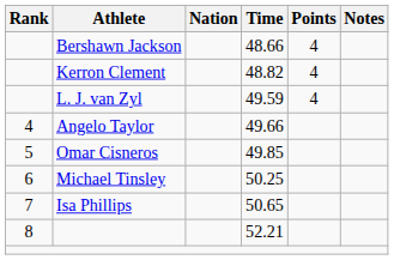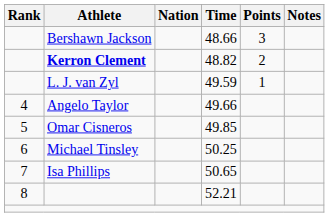 <table class="wikitable sortable" style="text-align:center;">
 <tr>
 <th scope="col" style="width: 10px;">Rank</th>
 <th scope="col">Athlete</th>
 <th scope="col">Nation</th>
 <th scope="col">Time</th>
 <th scope="col">Points</th>
 <th scope="col">Notes</th>
 </tr>
 <tr>
 <td></td>
 <td align=left><a href='#'>Bershawn Jackson</a></td>
 <td align=left></td>
 <td>48.66</td>
-<td>4</td>
+<td>3</td>
 <td></td>
 </tr>
 <tr>
 <td></td>
-<td align=left><a href='#'>Kerron Clement</a></td>
+<td align=left><strong><a href='#'>Kerron Clement</a></strong></td>
 <td align=left></td>
 <td>48.82</td>
-<td>4</td>
+<td>2</td>
 <td></td>
 </tr>
 <tr>
 <td></td>
 <td align=left><a href='#'>L. J. van Zyl</a></td>
 <td align=left></td>
 <td>49.59</td>
-<td>4</td>
+<td>1</td>
 <td></td>
 </tr>
 <tr>
 <td>4</td>
 <td align=left><a href='#'>Angelo Taylor</a></td>
 <td align=left></td>
 <td>49.66</td>
 <td></td>
 <td></td>
 </tr>
 <tr>
 <td>5</td>
 <td align=left><a href='#'>Omar Cisneros</a></td>
 <td align=left></td>
 <td>49.85</td>
 <td></td>
 <td></td>
 </tr>
 <tr>
 <td>6</td>
 <td align=left><a href='#'>Michael Tinsley</a></td>
 <td align=left></td>
 <td>50.25</td>
 <td></td>
 <td></td>
 </tr>
 <tr>
 <td>7</td>
 <td align=left><a href='#'>Isa Phillips</a></td>
 <td align=left></td>
 <td>50.65</td>
 <td></td>
 <td></td>
 </tr>
 <tr>
 <td>8</td>
 <td align=left></td>
 <td align=left></td>
 <td>52.21</td>
 <td></td>
 <td></td>
 </tr>
 <tr class="sortbottom">
 <td colspan=6></td>
 </tr>
 </table>
